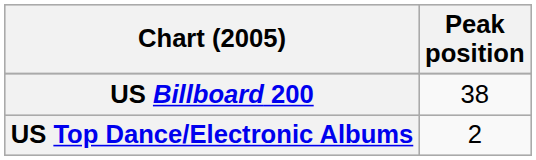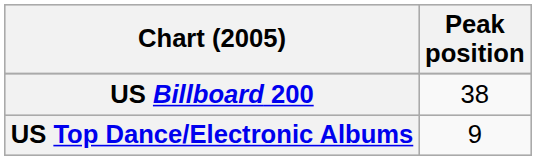 <table class="wikitable sortable plainrowheaders" style="text-align:center">
 <tr>
 <th scope="col">Chart (2005)</th>
 <th scope="col">Peak<br>position</th>
 </tr>
 <tr>
 </tr>
 <tr>
 <th scope="row">US <a href='#'><em>Billboard</em> 200</a></th>
 <td>38</td>
 </tr>
 <tr>
 <th scope="row">US <a href='#'>Top Dance/Electronic Albums</a></th>
-<td>2</td>
+<td>9</td>
 </tr>
 </table>
